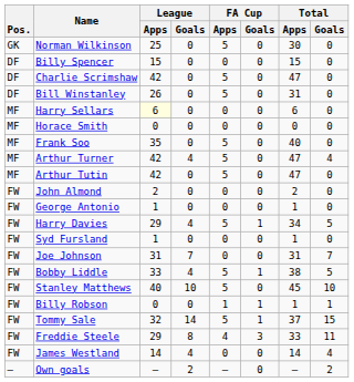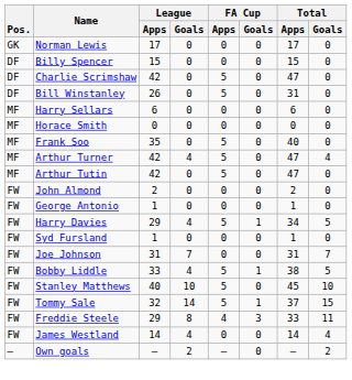 <table class="wikitable" style="text-align:center">
 <tr>
 <th rowspan="2" valign="bottom">Pos.</th>
 <th rowspan="2">Name</th>
 <th colspan="2" width="85">League</th>
 <th colspan="2" width="85">FA Cup</th>
 <th colspan="2" width="85">Total</th>
 </tr>
 <tr>
 <th>Apps</th>
 <th>Goals</th>
 <th>Apps</th>
 <th>Goals</th>
 <th>Apps</th>
 <th>Goals</th>
 </tr>
 <tr>
 <td align="left">GK</td>
-<td align="left"> <a href='#'>Norman Wilkinson</a></td>
-<td>25</td>
+<td align="left"> <a href='#'>Norman Lewis</a></td>
+<td>17</td>
 <td>0</td>
-<td>5</td>
 <td>0</td>
-<td>30</td>
+<td>0</td>
+<td>17</td>
 <td>0</td>
 </tr>
 <tr>
 <td align="left">DF</td>
 <td align="left"> <a href='#'>Billy Spencer</a></td>
 <td>15</td>
 <td>0</td>
 <td>0</td>
 <td>0</td>
 <td>15</td>
 <td>0</td>
 </tr>
 <tr>
 <td align="left">DF</td>
 <td align="left"> <a href='#'>Charlie Scrimshaw</a></td>
 <td>42</td>
 <td>0</td>
 <td>5</td>
 <td>0</td>
 <td>47</td>
 <td>0</td>
 </tr>
 <tr>
 <td align="left">DF</td>
 <td align="left"> <a href='#'>Bill Winstanley</a></td>
 <td>26</td>
 <td>0</td>
 <td>5</td>
 <td>0</td>
 <td>31</td>
 <td>0</td>
 </tr>
 <tr>
 <td align="left">MF</td>
 <td align="left"> <a href='#'>Harry Sellars</a></td>
-<td style="background: lightyellow;">6</td>
+<td>6</td>
 <td>0</td>
 <td>0</td>
 <td>0</td>
 <td>6</td>
 <td>0</td>
 </tr>
 <tr>
 <td align="left">MF</td>
 <td align="left"> <a href='#'>Horace Smith</a></td>
 <td>0</td>
 <td>0</td>
 <td>0</td>
 <td>0</td>
 <td>0</td>
 <td>0</td>
 </tr>
 <tr>
 <td align="left">MF</td>
 <td align="left"> <a href='#'>Frank Soo</a></td>
 <td>35</td>
 <td>0</td>
 <td>5</td>
 <td>0</td>
 <td>40</td>
 <td>0</td>
 </tr>
 <tr>
 <td align="left">MF</td>
 <td align="left"> <a href='#'>Arthur Turner</a></td>
 <td>42</td>
 <td>4</td>
 <td>5</td>
 <td>0</td>
 <td>47</td>
 <td>4</td>
 </tr>
 <tr>
 <td align="left">MF</td>
 <td align="left"> <a href='#'>Arthur Tutin</a></td>
 <td>42</td>
 <td>0</td>
 <td>5</td>
 <td>0</td>
 <td>47</td>
 <td>0</td>
 </tr>
 <tr>
 <td align="left">FW</td>
 <td align="left"> <a href='#'>John Almond</a></td>
 <td>2</td>
 <td>0</td>
 <td>0</td>
 <td>0</td>
 <td>2</td>
 <td>0</td>
 </tr>
 <tr>
 <td align="left">FW</td>
 <td align="left"> <a href='#'>George Antonio</a></td>
 <td>1</td>
 <td>0</td>
 <td>0</td>
 <td>0</td>
 <td>1</td>
 <td>0</td>
 </tr>
 <tr>
 <td align="left">FW</td>
 <td align="left"> <a href='#'>Harry Davies</a></td>
 <td>29</td>
 <td>4</td>
 <td>5</td>
 <td>1</td>
 <td>34</td>
 <td>5</td>
 </tr>
 <tr>
 <td align="left">FW</td>
 <td align="left"> <a href='#'>Syd Fursland</a></td>
 <td>1</td>
 <td>0</td>
 <td>0</td>
 <td>0</td>
 <td>1</td>
 <td>0</td>
 </tr>
 <tr>
 <td align="left">FW</td>
 <td align="left"> <a href='#'>Joe Johnson</a></td>
 <td>31</td>
 <td>7</td>
 <td>0</td>
 <td>0</td>
 <td>31</td>
 <td>7</td>
 </tr>
 <tr>
 <td align="left">FW</td>
 <td align="left"> <a href='#'>Bobby Liddle</a></td>
 <td>33</td>
 <td>4</td>
 <td>5</td>
 <td>1</td>
 <td>38</td>
 <td>5</td>
 </tr>
 <tr>
 <td align="left">FW</td>
 <td align="left"> <a href='#'>Stanley Matthews</a></td>
 <td>40</td>
 <td>10</td>
 <td>5</td>
 <td>0</td>
 <td>45</td>
 <td>10</td>
 </tr>
 <tr>
 <td align="left">FW</td>
-<td align="left"> <a href='#'>Billy Robson</a></td>
-<td>0</td>
-<td>0</td>
-<td>1</td>
-<td>1</td>
-<td>1</td>
-<td>1</td>
-</tr>
-<tr>
-<td align="left">FW</td>
 <td align="left"> <a href='#'>Tommy Sale</a></td>
 <td>32</td>
 <td>14</td>
 <td>5</td>
 <td>1</td>
 <td>37</td>
 <td>15</td>
 </tr>
 <tr>
 <td align="left">FW</td>
 <td align="left"> <a href='#'>Freddie Steele</a></td>
 <td>29</td>
 <td>8</td>
 <td>4</td>
 <td>3</td>
 <td>33</td>
 <td>11</td>
 </tr>
 <tr>
 <td align="left">FW</td>
 <td align="left"> <a href='#'>James Westland</a></td>
 <td>14</td>
 <td>4</td>
 <td>0</td>
 <td>0</td>
 <td>14</td>
 <td>4</td>
 </tr>
 <tr>
 <td align="left">–</td>
 <td align="left"><a href='#'>Own goals</a></td>
 <td>–</td>
 <td>2</td>
 <td>–</td>
 <td>0</td>
 <td>–</td>
 <td>2</td>
 </tr>
 </table>
